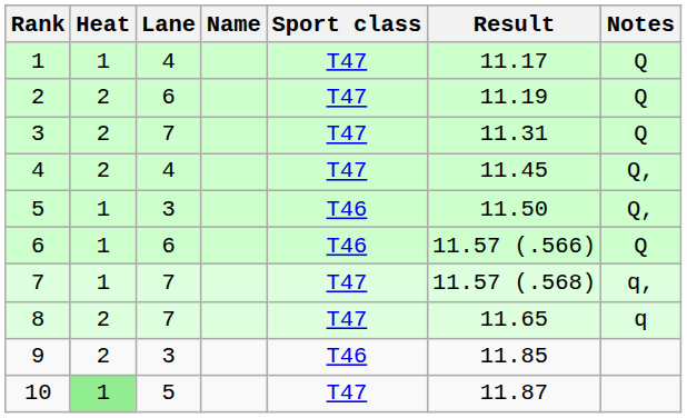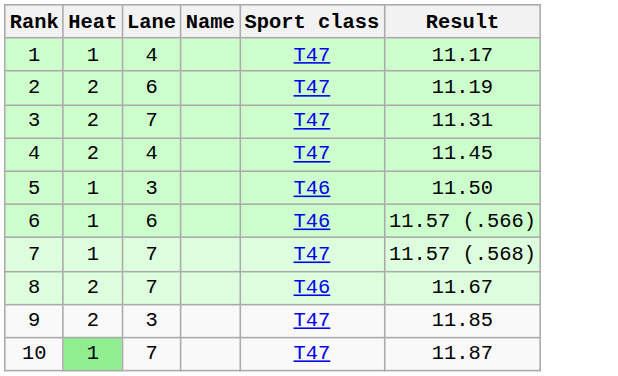 <table class="wikitable sortable" style="text-align:center">
 <tr>
 <th>Rank</th>
 <th>Heat</th>
 <th>Lane</th>
 <th>Name</th>
 <th>Sport class</th>
 <th>Result</th>
-<th>Notes</th>
 </tr>
 <tr bgcolor=ccffcc>
 <td>1</td>
 <td>1</td>
 <td>4</td>
 <td align="left"></td>
 <td><a href='#'>T47</a></td>
 <td>11.17</td>
-<td>Q</td>
 </tr>
 <tr bgcolor=ccffcc>
 <td>2</td>
 <td>2</td>
 <td>6</td>
 <td align="left"></td>
 <td><a href='#'>T47</a></td>
 <td>11.19</td>
-<td>Q</td>
 </tr>
 <tr bgcolor=ccffcc>
 <td>3</td>
 <td>2</td>
 <td>7</td>
 <td align="left"></td>
 <td><a href='#'>T47</a></td>
 <td>11.31</td>
-<td>Q</td>
 </tr>
 <tr bgcolor=ccffcc>
 <td>4</td>
 <td>2</td>
 <td>4</td>
 <td align="left"></td>
 <td><a href='#'>T47</a></td>
 <td>11.45</td>
-<td>Q, </td>
 </tr>
 <tr bgcolor=ccffcc>
 <td>5</td>
 <td>1</td>
 <td>3</td>
 <td align="left"></td>
 <td><a href='#'>T46</a></td>
 <td>11.50</td>
-<td>Q, </td>
 </tr>
 <tr bgcolor=ccffcc>
 <td>6</td>
 <td>1</td>
 <td>6</td>
 <td align="left"></td>
 <td><a href='#'>T46</a></td>
 <td>11.57 (.566)</td>
-<td>Q</td>
 </tr>
 <tr bgcolor=ddffdd>
 <td>7</td>
 <td>1</td>
 <td>7</td>
 <td align="left"></td>
 <td><a href='#'>T47</a></td>
 <td>11.57 (.568)</td>
-<td>q, </td>
 </tr>
 <tr bgcolor=ddffdd>
 <td>8</td>
 <td>2</td>
 <td>7</td>
 <td align="left"></td>
-<td><a href='#'>T47</a></td>
-<td>11.65</td>
-<td>q</td>
+<td><a href='#'>T46</a></td>
+<td>11.67</td>
 </tr>
 <tr>
 <td>9</td>
 <td>2</td>
 <td>3</td>
 <td align="left"></td>
-<td><a href='#'>T46</a></td>
+<td><a href='#'>T47</a></td>
 <td>11.85</td>
-<td></td>
 </tr>
 <tr>
 <td>10</td>
 <td style="background: lightgreen;">1</td>
-<td>5</td>
+<td>7</td>
 <td align="left"></td>
 <td><a href='#'>T47</a></td>
 <td>11.87</td>
-<td></td>
 </tr>
 </table>
